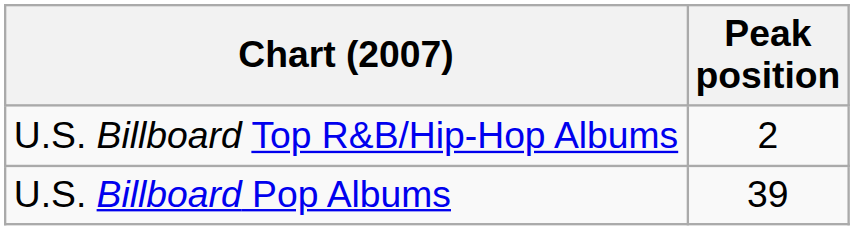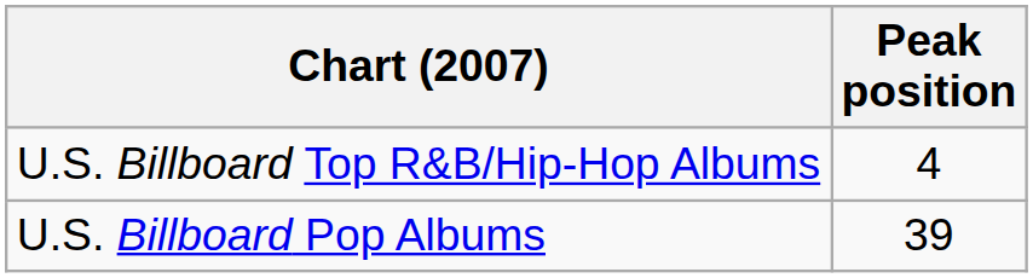 <table class="wikitable">
 <tr>
 <th>Chart (2007)</th>
 <th>Peak<br> position</th>
 </tr>
 <tr>
 <td>U.S. <em>Billboard</em> <a href='#'>Top R&B/Hip-Hop Albums</a></td>
-<td align="center">2</td>
+<td align="center">4</td>
 </tr>
 <tr>
 <td>U.S. <a href='#'><em>Billboard</em> Pop Albums</a></td>
 <td align="center">39</td>
 </tr>
 </table>
